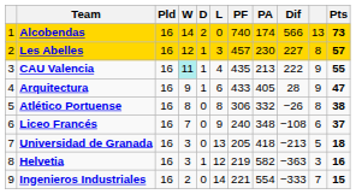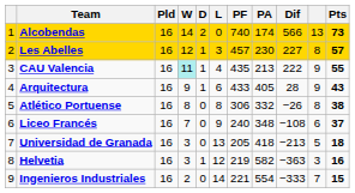 <table class="wikitable sortable" style="text-align: center;">
 <tr>
 <th align="center"></th>
 <th align="center">Team</th>
 <th align="center">Pld</th>
 <th align="center">W</th>
 <th align="center">D</th>
 <th align="center">L</th>
 <th align="center">PF</th>
 <th align="center">PA</th>
 <th align="center">Dif</th>
 <th align="center"></th>
 <th align="center">Pts</th>
 </tr>
 <tr style="background:#FFD700;">
 <td>1</td>
 <td align="left"><strong><a href='#'>Alcobendas</a></strong></td>
 <td>16</td>
 <td>14</td>
 <td>2</td>
 <td>0</td>
 <td>740</td>
 <td>174</td>
 <td>566</td>
 <td>13</td>
 <td><strong>73</strong></td>
 </tr>
 <tr ! style="background:#FFD700;">
 <td>2</td>
 <td align="left"><strong><a href='#'>Les Abelles</a></strong></td>
 <td>16</td>
 <td>12</td>
 <td>1</td>
 <td>3</td>
 <td>457</td>
 <td>230</td>
 <td>227</td>
 <td>8</td>
 <td><strong>57</strong></td>
 </tr>
 <tr>
 <td>3</td>
 <td align="left"><strong><a href='#'>CAU Valencia</a></strong></td>
 <td>16</td>
 <td style="background: paleturquoise;">11</td>
 <td>1</td>
 <td>4</td>
 <td>435</td>
 <td>213</td>
 <td>222</td>
 <td>9</td>
 <td><strong>55</strong></td>
 </tr>
 <tr>
 <td>4</td>
 <td align="left"><strong><a href='#'>Arquitectura</a></strong></td>
 <td>16</td>
 <td>9</td>
 <td>1</td>
 <td>6</td>
 <td>433</td>
 <td>405</td>
 <td>28</td>
 <td>9</td>
-<td><strong>47</strong></td>
+<td><strong>43</strong></td>
 </tr>
 <tr>
 <td>5</td>
 <td align="left"><strong><a href='#'>Atlético Portuense</a></strong></td>
 <td>16</td>
 <td>8</td>
 <td>0</td>
 <td>8</td>
 <td>306</td>
 <td>332</td>
 <td>−26</td>
 <td>8</td>
 <td><strong>38</strong></td>
 </tr>
 <tr>
 <td>6</td>
 <td align="left"><strong><a href='#'>Liceo Francés</a></strong></td>
 <td>16</td>
 <td>7</td>
 <td>0</td>
 <td>9</td>
 <td>240</td>
 <td>348</td>
 <td>−108</td>
 <td>6</td>
 <td><strong>37</strong></td>
 </tr>
 <tr>
 <td>7</td>
 <td align="left"><strong><a href='#'>Universidad de Granada</a></strong></td>
 <td>16</td>
 <td>3</td>
 <td>0</td>
 <td>13</td>
 <td>205</td>
 <td>418</td>
 <td>−213</td>
 <td>5</td>
 <td><strong>18</strong></td>
 </tr>
 <tr>
 <td>8</td>
 <td align="left"><strong><a href='#'>Helvetia</a></strong></td>
 <td>16</td>
 <td>3</td>
 <td>1</td>
 <td>12</td>
 <td>219</td>
 <td>582</td>
 <td>−363</td>
 <td>3</td>
 <td><strong>16</strong></td>
 </tr>
 <tr>
 <td>9</td>
 <td align="left"><strong><a href='#'>Ingenieros Industriales</a></strong></td>
 <td>16</td>
 <td>2</td>
 <td>0</td>
 <td>14</td>
 <td>221</td>
 <td>554</td>
 <td>−333</td>
 <td>7</td>
 <td><strong>15</strong></td>
 </tr>
 </table>
